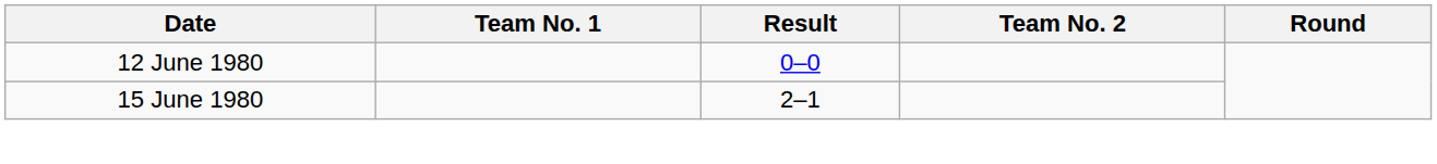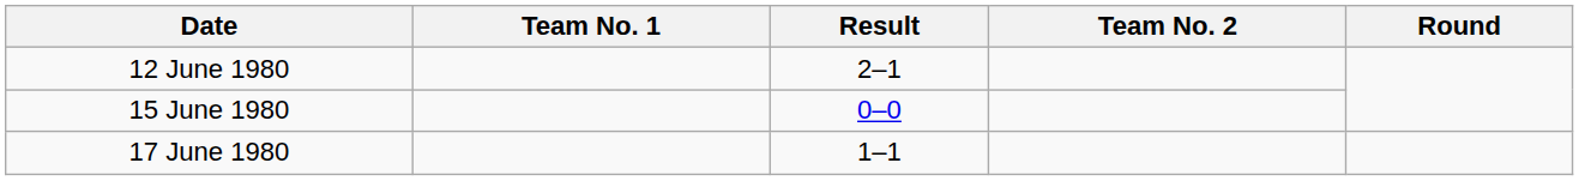 <table class="wikitable"  style="text-align:center; width:75%;">
 <tr>
 <th>Date</th>
 <th>Team No. 1</th>
 <th>Result</th>
 <th>Team No. 2</th>
 <th>Round</th>
 </tr>
 <tr>
 <td>12 June 1980</td>
 <td></td>
-<td style="text-align:center;"><a href='#'>0–0</a></td>
+<td style="text-align:center;">2–1</td>
 <td></td>
 <td rowspan="2"></td>
 </tr>
 <tr>
 <td>15 June 1980</td>
 <td></td>
-<td style="text-align:center;">2–1</td>
+<td style="text-align:center;"><a href='#'>0–0</a></td>
+<td></td>
+</tr>
+<tr>
+<td>17 June 1980</td>
+<td></td>
+<td style="text-align:center;">1–1</td>
+<td></td>
 <td></td>
 </tr>
 </table>
